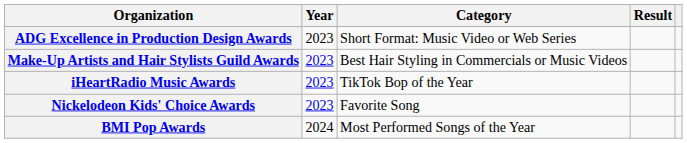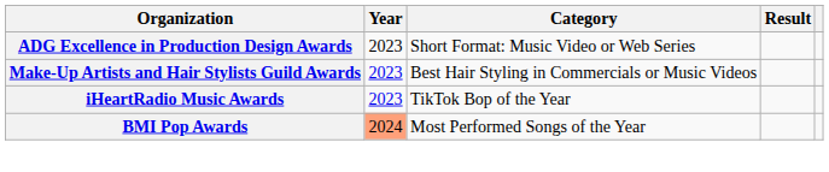 <table class="wikitable sortable plainrowheaders" style="border:none; margin:0;">
 <tr>
 <th scope="col">Organization</th>
 <th scope="col">Year</th>
 <th scope="col">Category</th>
 <th scope="col">Result</th>
 <th class="unsortable" scope="col"></th>
 </tr>
 <tr>
 <th scope="row"><a href='#'>ADG Excellence in Production Design Awards</a></th>
 <td>2023</td>
 <td>Short Format: Music Video or Web Series</td>
 <td></td>
 <td></td>
 </tr>
 <tr>
 <th scope="row"><a href='#'>Make-Up Artists and Hair Stylists Guild Awards</a></th>
 <td><a href='#'>2023</a></td>
 <td>Best Hair Styling in Commercials or Music Videos</td>
 <td></td>
 <td></td>
 </tr>
 <tr>
 <th scope="row"><a href='#'>iHeartRadio Music Awards</a></th>
 <td><a href='#'>2023</a></td>
 <td>TikTok Bop of the Year</td>
 <td></td>
 <td rowspan="1"></td>
 </tr>
 <tr>
-<th scope="row"><a href='#'>Nickelodeon Kids' Choice Awards</a></th>
-<td><a href='#'>2023</a></td>
-<td>Favorite Song</td>
-<td></td>
-<td></td>
-</tr>
-<tr>
 <th rowspan="4" scope="row"><a href='#'>BMI Pop Awards</a></th>
-<td>2024</td>
+<td style="background: lightsalmon;">2024</td>
 <td>Most Performed Songs of the Year</td>
 <td></td>
 <td></td>
 </tr>
 </table>
